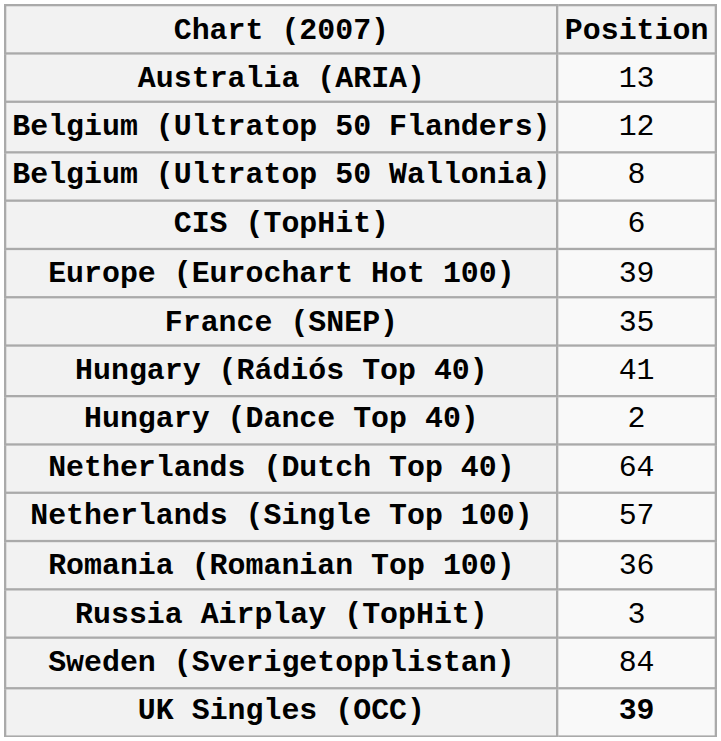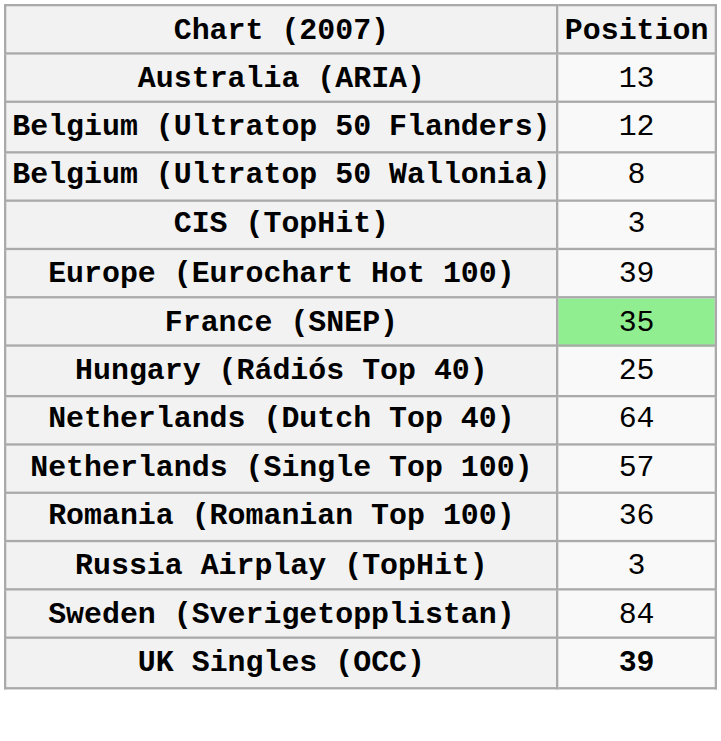 <table class="wikitable sortable plainrowheaders" style="text-align:center">
 <tr>
 <th>Chart (2007)</th>
 <th>Position</th>
 </tr>
 <tr>
 <th scope="row">Australia (ARIA)</th>
 <td>13</td>
 </tr>
 <tr>
 <th scope="row">Belgium (Ultratop 50 Flanders)</th>
 <td>12</td>
 </tr>
 <tr>
 <th scope="row">Belgium (Ultratop 50 Wallonia)</th>
 <td>8</td>
 </tr>
 <tr>
 <th scope="row">CIS (TopHit)</th>
-<td>6</td>
+<td>3</td>
 </tr>
 <tr>
 <th scope="row">Europe (Eurochart Hot 100)</th>
 <td>39</td>
 </tr>
 <tr>
 <th scope="row">France (SNEP)</th>
-<td>35</td>
+<td style="background: lightgreen;">35</td>
 </tr>
 <tr>
 <th scope="row">Hungary (Rádiós Top 40)</th>
-<td>41</td>
-</tr>
-<tr>
-<th scope="row">Hungary (Dance Top 40)</th>
-<td>2</td>
+<td>25</td>
 </tr>
 <tr>
 <th scope="row">Netherlands (Dutch Top 40)</th>
 <td>64</td>
 </tr>
 <tr>
 <th scope="row">Netherlands (Single Top 100)</th>
 <td>57</td>
 </tr>
 <tr>
 <th scope="row">Romania (Romanian Top 100)</th>
 <td>36</td>
 </tr>
 <tr>
 <th scope="row">Russia Airplay (TopHit)</th>
 <td>3</td>
 </tr>
 <tr>
 <th scope="row">Sweden (Sverigetopplistan)</th>
 <td>84</td>
 </tr>
 <tr>
 <th scope="row">UK Singles (OCC)</th>
 <td><strong>39</strong></td>
 </tr>
 </table>
